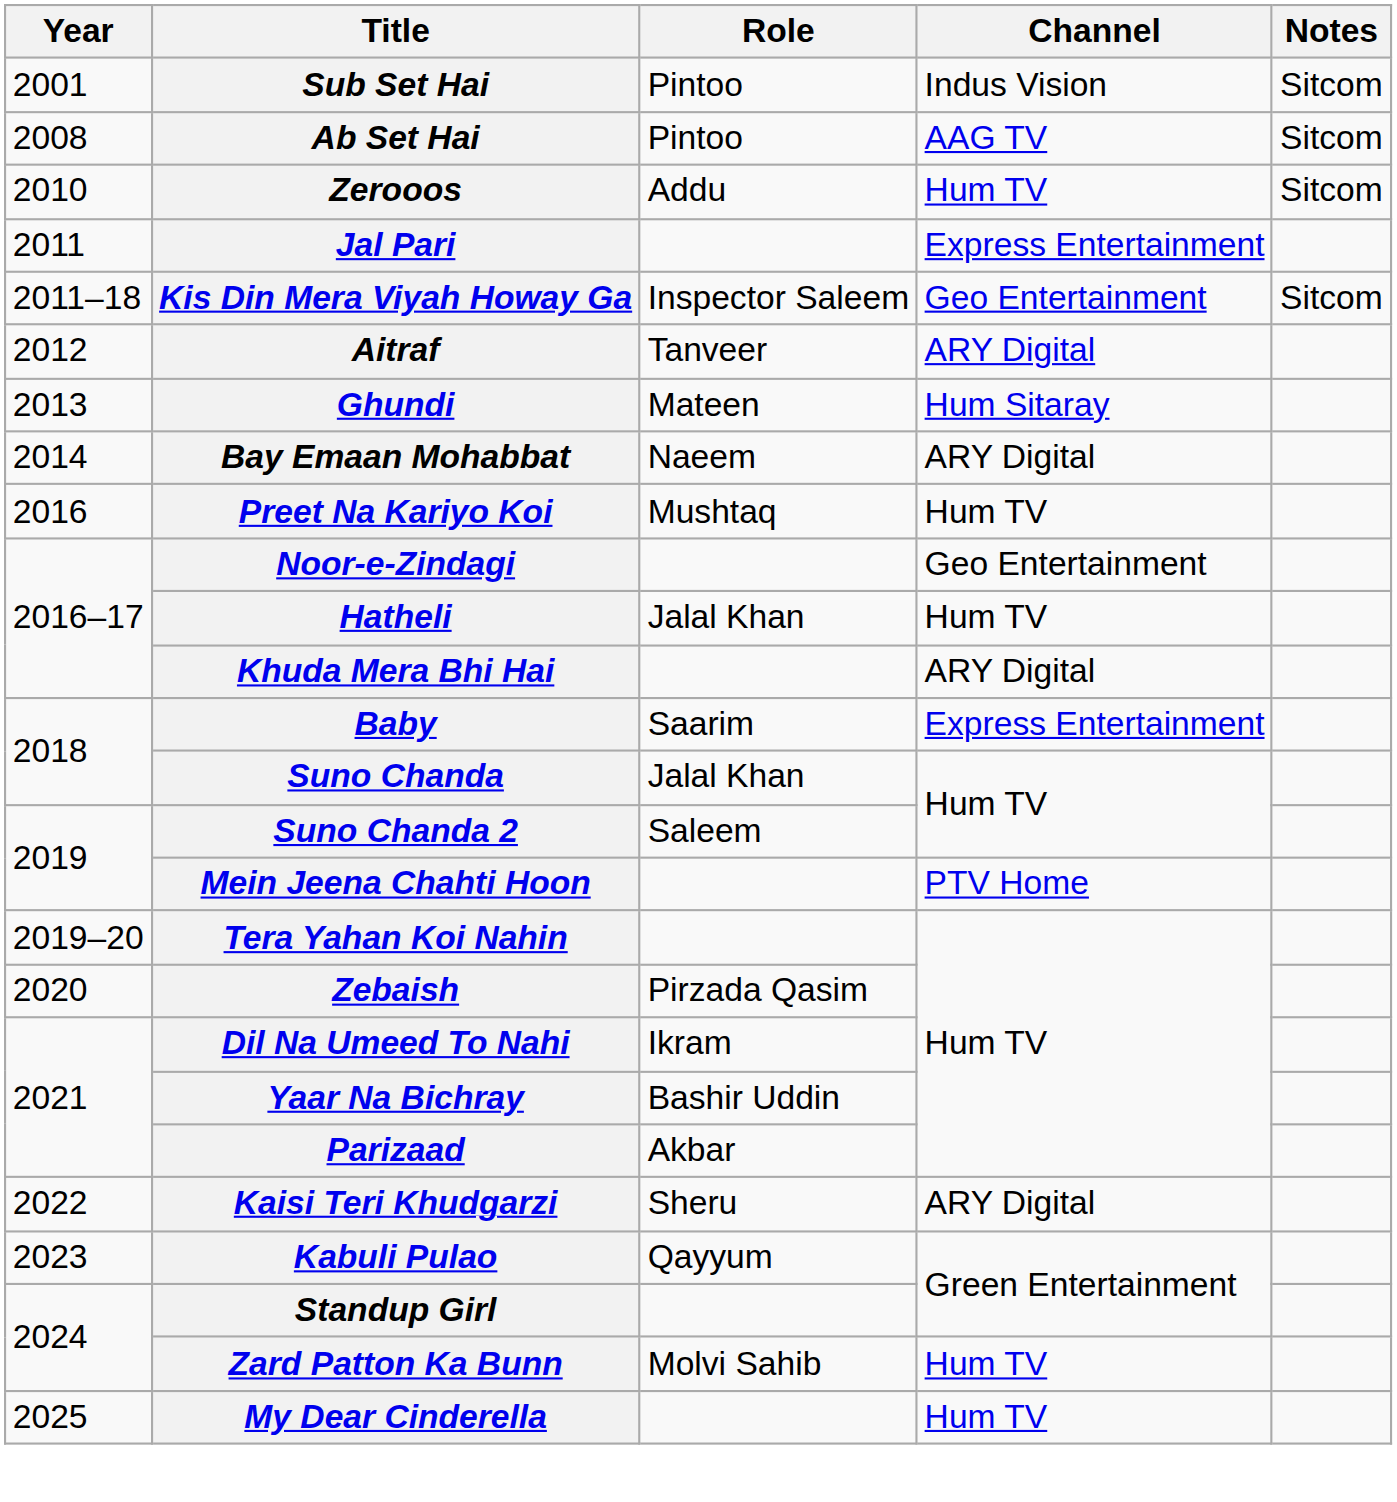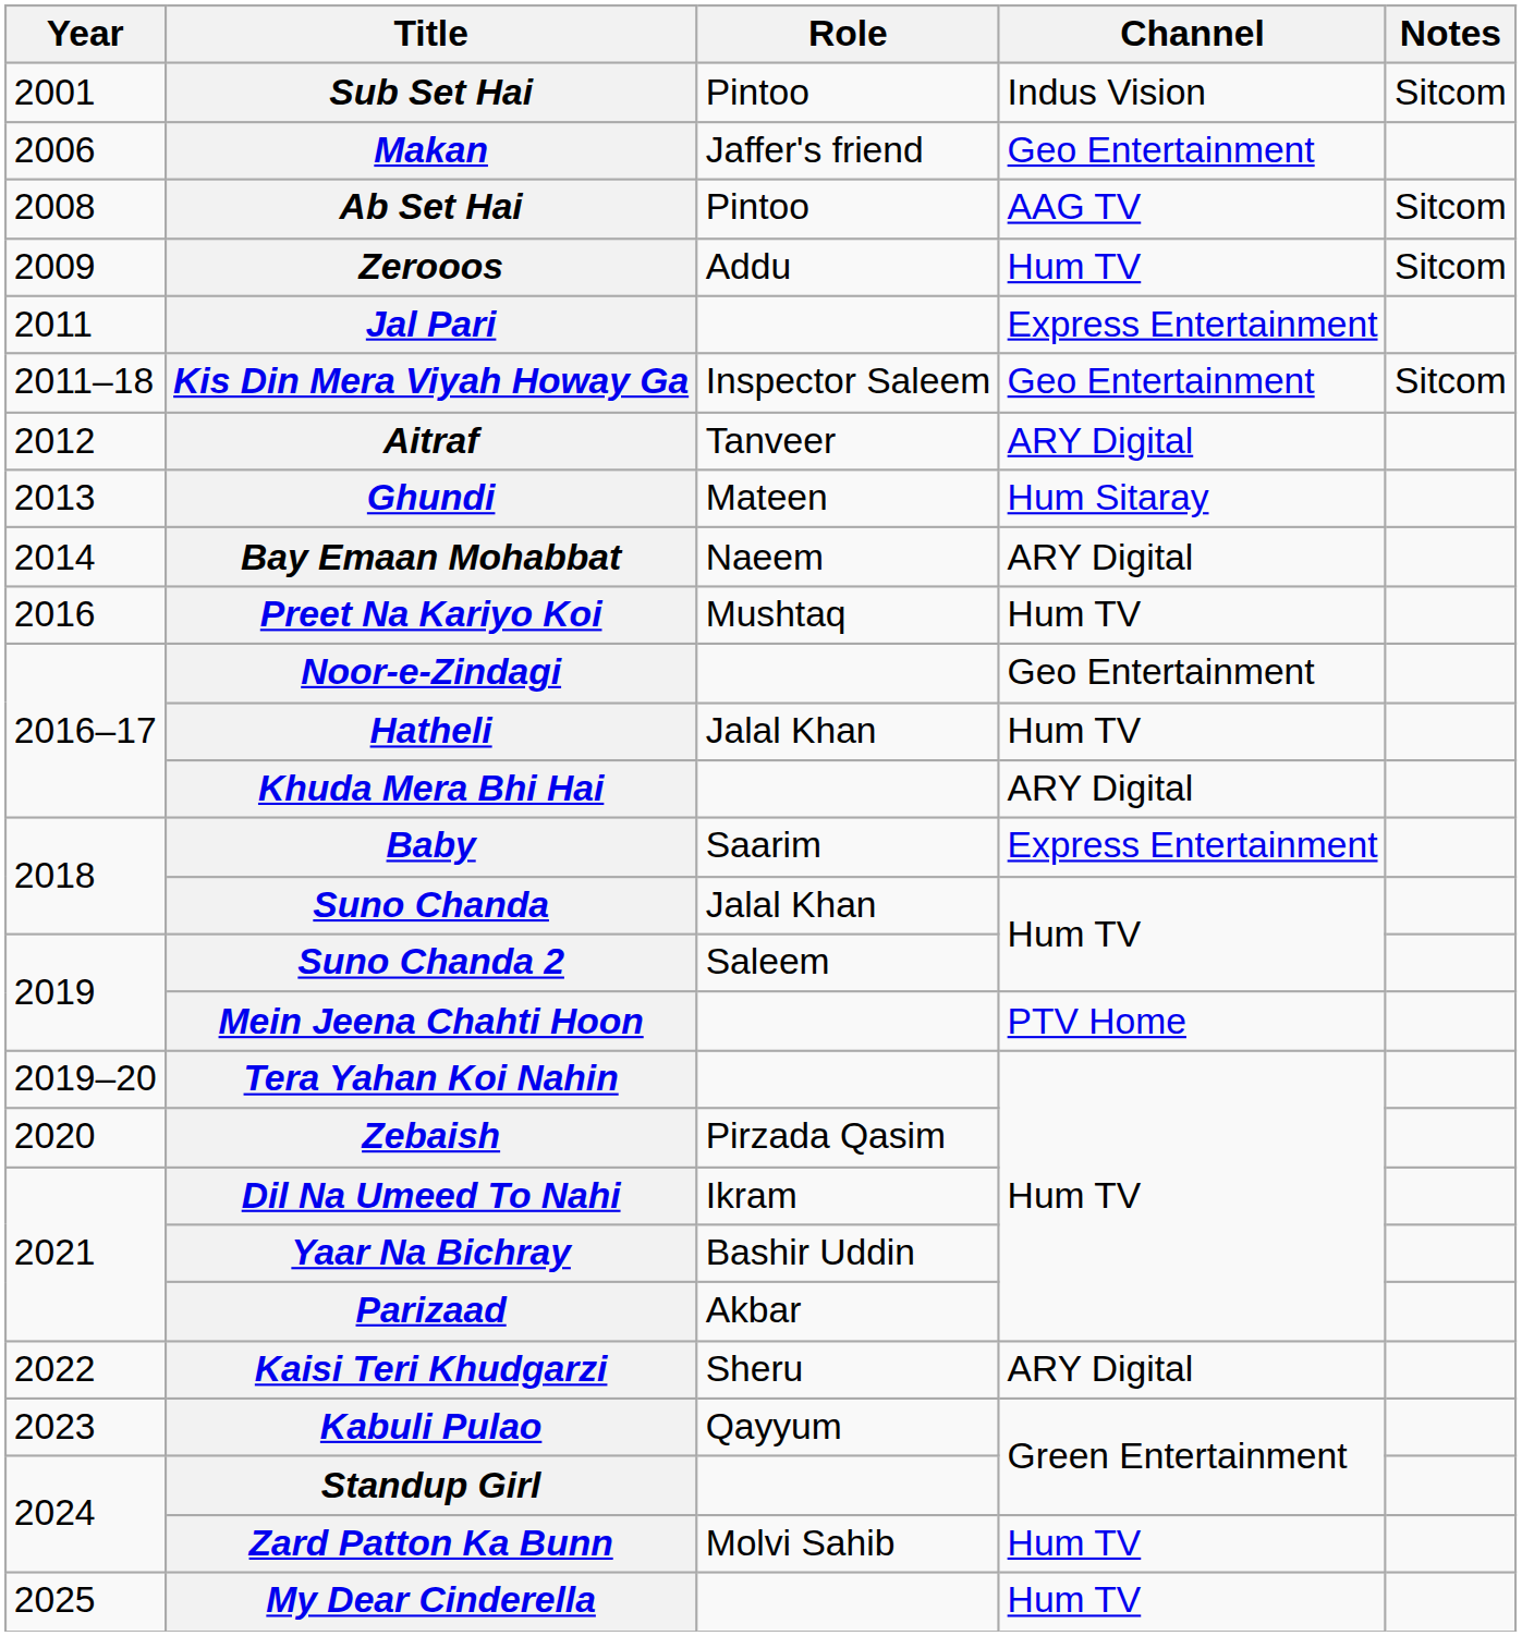 <table class="wikitable sortable plainrowheaders">
 <tr>
 <th scope="col">Year</th>
 <th scope="col">Title</th>
 <th scope="col">Role</th>
 <th scope="col">Channel</th>
 <th scope="col" class="unsortable">Notes</th>
 </tr>
 <tr>
 <td>2001</td>
 <th scope="row"><em>Sub Set Hai</em></th>
 <td>Pintoo</td>
 <td>Indus Vision</td>
 <td>Sitcom</td>
 </tr>
 <tr>
+<td>2006</td>
+<th scope="row"><a href='#'><em>Makan</em></a></th>
+<td>Jaffer's friend</td>
+<td><a href='#'>Geo Entertainment</a></td>
+<td></td>
+</tr>
+<tr>
 <td>2008</td>
 <th scope="row"><em>Ab Set Hai</em></th>
 <td>Pintoo</td>
 <td><a href='#'>AAG TV</a></td>
 <td>Sitcom</td>
 </tr>
 <tr>
-<td>2010</td>
+<td>2009</td>
 <th scope="row"><em>Zerooos</em></th>
 <td>Addu</td>
 <td><a href='#'>Hum TV</a></td>
 <td>Sitcom</td>
 </tr>
 <tr>
 <td>2011</td>
 <th scope="row"><a href='#'><em>Jal Pari</em></a></th>
 <td></td>
 <td><a href='#'>Express Entertainment</a></td>
 <td></td>
 </tr>
 <tr>
 <td>2011–18</td>
 <th scope="row"><em><a href='#'>Kis Din Mera Viyah Howay Ga</a></em></th>
 <td>Inspector Saleem</td>
 <td><a href='#'>Geo Entertainment</a></td>
 <td>Sitcom</td>
 </tr>
 <tr>
 <td>2012</td>
 <th scope="row"><em>Aitraf</em></th>
 <td>Tanveer</td>
 <td><a href='#'>ARY Digital</a></td>
 <td></td>
 </tr>
 <tr>
 <td>2013</td>
 <th scope="row"><em><a href='#'>Ghundi</a></em></th>
 <td>Mateen</td>
 <td><a href='#'>Hum Sitaray</a></td>
 <td></td>
 </tr>
 <tr>
 <td>2014</td>
 <th scope="row"><em>Bay Emaan Mohabbat</em></th>
 <td>Naeem</td>
 <td>ARY Digital</td>
 <td></td>
 </tr>
 <tr>
 <td>2016</td>
 <th scope="row"><em><a href='#'>Preet Na Kariyo Koi</a></em></th>
 <td>Mushtaq</td>
 <td>Hum TV</td>
 <td></td>
 </tr>
 <tr>
 <td rowspan="3">2016–17</td>
 <th scope="row"><em><a href='#'>Noor-e-Zindagi</a></em></th>
 <td></td>
 <td>Geo Entertainment</td>
 <td></td>
 </tr>
 <tr>
 <th scope="row"><a href='#'><em>Hatheli</em></a></th>
 <td>Jalal Khan</td>
 <td>Hum TV</td>
 <td></td>
 </tr>
 <tr>
 <th scope="row"><em><a href='#'>Khuda Mera Bhi Hai</a></em></th>
 <td></td>
 <td>ARY Digital</td>
 <td></td>
 </tr>
 <tr>
 <td rowspan="2">2018</td>
 <th scope="row"><em><a href='#'>Baby</a></em></th>
 <td>Saarim</td>
 <td><a href='#'>Express Entertainment</a></td>
 <td></td>
 </tr>
 <tr>
 <th scope="row"><em><a href='#'>Suno Chanda</a></em></th>
 <td>Jalal Khan</td>
 <td rowspan="2">Hum TV</td>
 <td></td>
 </tr>
 <tr>
 <td rowspan="2">2019</td>
 <th scope="row"><em><a href='#'>Suno Chanda 2</a></em></th>
 <td>Saleem</td>
 <td></td>
 </tr>
 <tr>
 <th scope="row"><em><a href='#'>Mein Jeena Chahti Hoon</a></em></th>
 <td></td>
 <td><a href='#'>PTV Home</a></td>
 <td></td>
 </tr>
 <tr>
 <td>2019–20</td>
 <th scope="row"><em><a href='#'>Tera Yahan Koi Nahin</a></em></th>
 <td></td>
 <td rowspan="5">Hum TV</td>
 <td></td>
 </tr>
 <tr>
 <td>2020</td>
 <th scope="row"><em><a href='#'>Zebaish</a></em></th>
 <td>Pirzada Qasim</td>
 <td></td>
 </tr>
 <tr>
 <td rowspan="3">2021</td>
 <th scope="row"><em><a href='#'>Dil Na Umeed To Nahi</a></em></th>
 <td>Ikram</td>
 <td></td>
 </tr>
 <tr>
 <th scope="row"><em><a href='#'>Yaar Na Bichray</a></em></th>
 <td>Bashir Uddin</td>
 <td></td>
 </tr>
 <tr>
 <th scope="row"><em><a href='#'>Parizaad</a></em></th>
 <td>Akbar</td>
 <td></td>
 </tr>
 <tr>
 <td>2022</td>
 <th scope="row"><em><a href='#'>Kaisi Teri Khudgarzi</a></em></th>
 <td>Sheru</td>
 <td>ARY Digital</td>
 <td></td>
 </tr>
 <tr>
 <td>2023</td>
 <th scope="row"><em><a href='#'>Kabuli Pulao</a></em></th>
 <td>Qayyum</td>
 <td rowspan="2">Green Entertainment</td>
 <td></td>
 </tr>
 <tr>
 <td rowspan="2">2024</td>
 <th scope="row"><em>Standup Girl</em></th>
 <td></td>
 <td></td>
 </tr>
 <tr>
 <th scope="row"><em><a href='#'>Zard Patton Ka Bunn</a></em></th>
 <td>Molvi Sahib</td>
 <td><a href='#'>Hum TV</a></td>
 <td></td>
 </tr>
 <tr>
 <td>2025</td>
 <th scope="row"><em><a href='#'>My Dear Cinderella</a></em></th>
 <td></td>
 <td><a href='#'>Hum TV</a></td>
 <td></td>
 </tr>
 </table>
